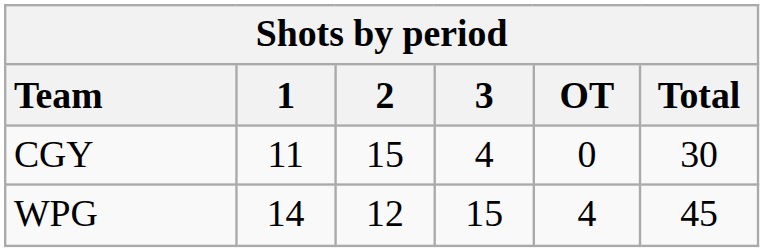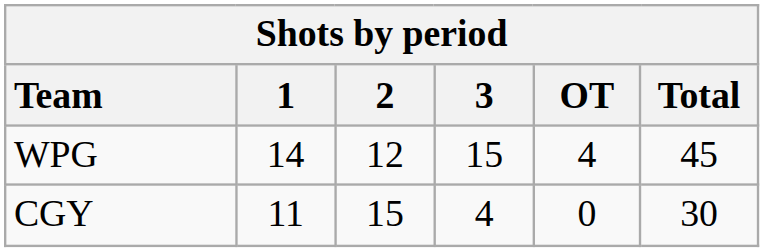 <table class="wikitable" style="width:20em; text-align:right;">
 <tr>
 <th colspan=6>Shots by period</th>
 </tr>
 <tr>
 <th style="width:8em; text-align:left;">Team</th>
 <th style="width:3em;">1</th>
 <th style="width:3em;">2</th>
 <th style="width:3em;">3</th>
 <th style="width:3em;">OT</th>
 <th style="width:3em;">Total</th>
 </tr>
 <tr>
+<td style="text-align:left;">WPG</td>
+<td align=center>14</td>
+<td align=center>12</td>
+<td align=center>15</td>
+<td align=center>4</td>
+<td align=center>45</td>
+</tr>
+<tr>
 <td style="text-align:left;">CGY</td>
 <td align=center>11</td>
 <td align=center>15</td>
 <td align=center>4</td>
 <td align=center>0</td>
 <td align=center>30</td>
 </tr>
-<tr>
-<td style="text-align:left;">WPG</td>
-<td align=center>14</td>
-<td align=center>12</td>
-<td align=center>15</td>
-<td align=center>4</td>
-<td align=center>45</td>
-</tr>
 </table>
